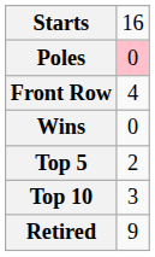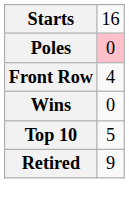 <table class="wikitable" style="text-align:center">
 <tr>
 <th>Starts</th>
 <td>16</td>
 </tr>
 <tr>
 <th>Poles</th>
 <td style="background: pink;">0</td>
 </tr>
 <tr>
 <th>Front Row</th>
 <td>4</td>
 </tr>
 <tr>
 <th>Wins</th>
 <td>0</td>
 </tr>
 <tr>
-<th>Top 5</th>
-<td>2</td>
-</tr>
-<tr>
 <th>Top 10</th>
-<td>3</td>
+<td>5</td>
 </tr>
 <tr>
 <th>Retired</th>
 <td>9</td>
 </tr>
 </table>
